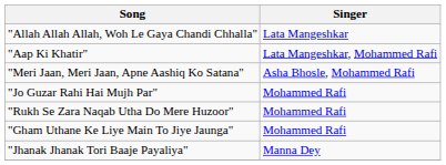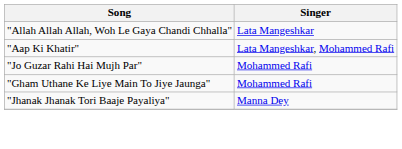 <table class=wikitable>
 <tr>
 <th>Song</th>
 <th>Singer</th>
 </tr>
 <tr>
 <td>"Allah Allah Allah, Woh Le Gaya Chandi Chhalla"</td>
 <td><a href='#'>Lata Mangeshkar</a></td>
 </tr>
 <tr>
 <td>"Aap Ki Khatir"</td>
 <td><a href='#'>Lata Mangeshkar</a>, <a href='#'>Mohammed Rafi</a></td>
 </tr>
 <tr>
-<td>"Meri Jaan, Meri Jaan, Apne Aashiq Ko Satana"</td>
-<td><a href='#'>Asha Bhosle</a>, <a href='#'>Mohammed Rafi</a></td>
-</tr>
-<tr>
 <td>"Jo Guzar Rahi Hai Mujh Par"</td>
-<td><a href='#'>Mohammed Rafi</a></td>
-</tr>
-<tr>
-<td>"Rukh Se Zara Naqab Utha Do Mere Huzoor"</td>
 <td><a href='#'>Mohammed Rafi</a></td>
 </tr>
 <tr>
 <td>"Gham Uthane Ke Liye Main To Jiye Jaunga"</td>
 <td><a href='#'>Mohammed Rafi</a></td>
 </tr>
 <tr>
 <td>"Jhanak Jhanak Tori Baaje Payaliya"</td>
 <td><a href='#'>Manna Dey</a></td>
 </tr>
 <tr>
 </tr>
 </table>
